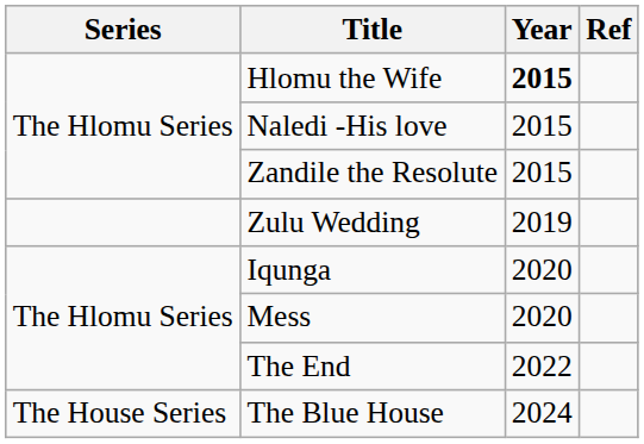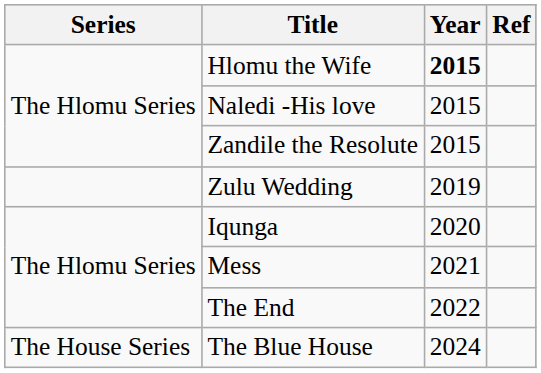 <table class="wikitable">
 <tr>
 <th>Series</th>
 <th>Title</th>
 <th>Year</th>
 <th>Ref</th>
 </tr>
 <tr>
 <td rowspan="3">The Hlomu Series</td>
 <td>Hlomu the Wife</td>
 <td><strong>2015</strong></td>
 <td></td>
 </tr>
 <tr>
 <td>Naledi -His love</td>
 <td>2015</td>
 <td></td>
 </tr>
 <tr>
 <td>Zandile the Resolute</td>
 <td>2015</td>
 <td></td>
 </tr>
 <tr>
 <td></td>
 <td>Zulu Wedding</td>
 <td>2019</td>
 <td></td>
 </tr>
 <tr>
 <td rowspan="3">The Hlomu Series</td>
 <td>Iqunga</td>
 <td>2020</td>
 <td></td>
 </tr>
 <tr>
 <td>Mess</td>
-<td>2020</td>
+<td>2021</td>
 <td></td>
 </tr>
 <tr>
 <td>The End</td>
 <td>2022</td>
 <td></td>
 </tr>
 <tr>
 <td>The House Series</td>
 <td>The Blue House</td>
 <td>2024</td>
 <td></td>
 </tr>
 </table>
